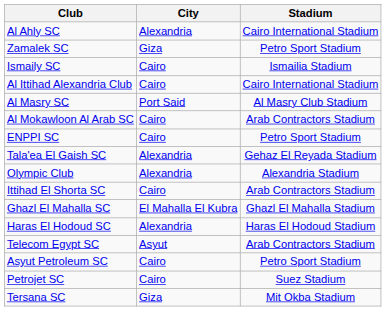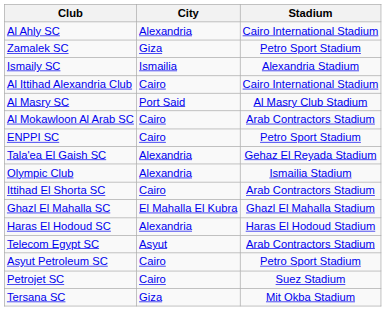 <table class="wikitable sortable">
 <tr>
 <th>Club</th>
 <th>City</th>
 <th>Stadium</th>
 </tr>
 <tr>
 <td><a href='#'>Al Ahly SC</a></td>
 <td><a href='#'>Alexandria</a></td>
 <td align="center"><a href='#'>Cairo International Stadium</a></td>
 </tr>
 <tr>
 <td><a href='#'>Zamalek SC</a></td>
 <td><a href='#'>Giza</a></td>
 <td align="center"><a href='#'>Petro Sport Stadium</a></td>
 </tr>
 <tr>
 <td><a href='#'>Ismaily SC</a></td>
-<td><a href='#'>Cairo</a></td>
-<td align="center"><a href='#'>Ismailia Stadium</a></td>
+<td><a href='#'>Ismailia</a></td>
+<td align="center"><a href='#'>Alexandria Stadium</a></td>
 </tr>
 <tr>
 <td><a href='#'>Al Ittihad Alexandria Club</a></td>
 <td><a href='#'>Cairo</a></td>
 <td align="center"><a href='#'>Cairo International Stadium</a></td>
 </tr>
 <tr>
 <td><a href='#'>Al Masry SC</a></td>
 <td><a href='#'>Port Said</a></td>
 <td align="center"><a href='#'>Al Masry Club Stadium</a></td>
 </tr>
 <tr>
 <td><a href='#'>Al Mokawloon Al Arab SC</a></td>
 <td><a href='#'>Cairo</a></td>
 <td align="center"><a href='#'>Arab Contractors Stadium</a></td>
 </tr>
 <tr>
 <td><a href='#'>ENPPI SC</a></td>
 <td><a href='#'>Cairo</a></td>
 <td align="center"><a href='#'>Petro Sport Stadium</a></td>
 </tr>
 <tr>
 <td><a href='#'>Tala'ea El Gaish SC</a></td>
 <td><a href='#'>Alexandria</a></td>
 <td align="center"><a href='#'>Gehaz El Reyada Stadium</a></td>
 </tr>
 <tr>
 <td><a href='#'>Olympic Club</a></td>
 <td><a href='#'>Alexandria</a></td>
-<td align="center"><a href='#'>Alexandria Stadium</a></td>
+<td align="center"><a href='#'>Ismailia Stadium</a></td>
 </tr>
 <tr>
 <td><a href='#'>Ittihad El Shorta SC</a></td>
 <td><a href='#'>Cairo</a></td>
 <td align="center"><a href='#'>Arab Contractors Stadium</a></td>
 </tr>
 <tr>
 <td><a href='#'>Ghazl El Mahalla SC</a></td>
 <td><a href='#'>El Mahalla El Kubra</a></td>
 <td align="center"><a href='#'>Ghazl El Mahalla Stadium</a></td>
 </tr>
 <tr>
 <td><a href='#'>Haras El Hodoud SC</a></td>
 <td><a href='#'>Alexandria</a></td>
 <td align="center"><a href='#'>Haras El Hodoud Stadium</a></td>
 </tr>
 <tr>
 <td><a href='#'>Telecom Egypt SC</a></td>
 <td><a href='#'>Asyut</a></td>
 <td align="center"><a href='#'>Arab Contractors Stadium</a></td>
 </tr>
 <tr>
 <td><a href='#'>Asyut Petroleum SC</a></td>
 <td><a href='#'>Cairo</a></td>
 <td align="center"><a href='#'>Petro Sport Stadium</a></td>
 </tr>
 <tr>
 <td><a href='#'>Petrojet SC</a></td>
 <td><a href='#'>Cairo</a></td>
 <td align="center"><a href='#'>Suez Stadium</a></td>
 </tr>
 <tr>
 <td><a href='#'>Tersana SC</a></td>
 <td><a href='#'>Giza</a></td>
 <td align="center"><a href='#'>Mit Okba Stadium</a></td>
 </tr>
 </table>
